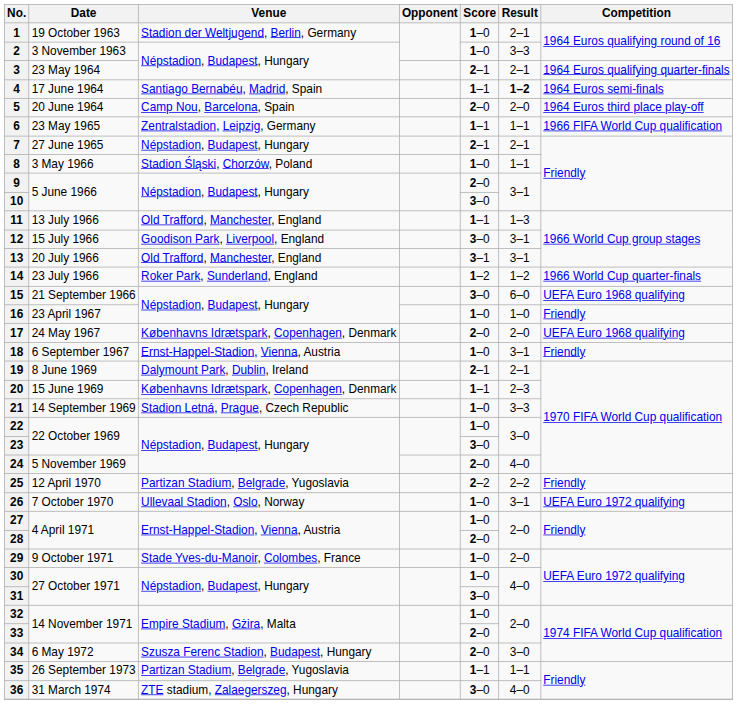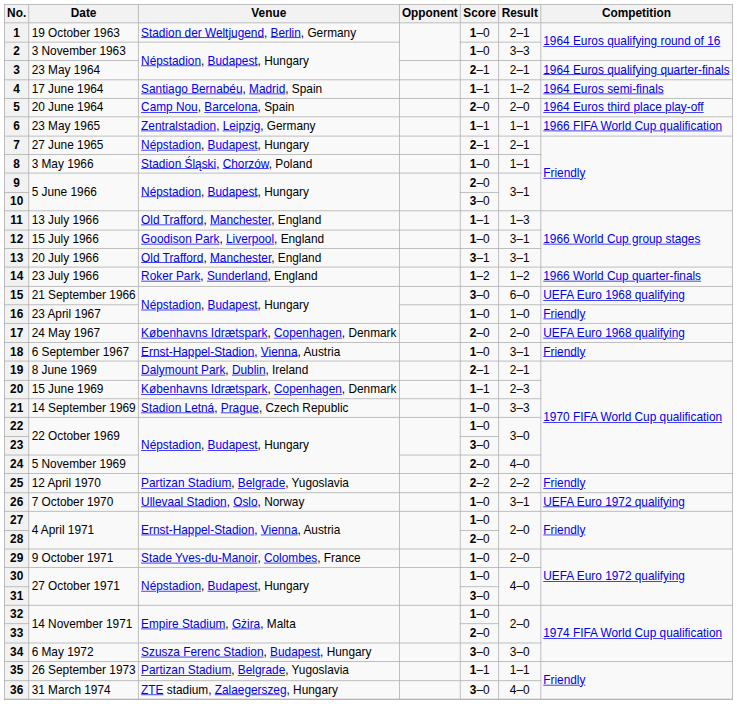 <table class="wikitable sortable plainrowheaders">
 <tr>
 <th scope=col>No.</th>
 <th scope=col>Date</th>
 <th scope=col>Venue</th>
 <th scope=col>Opponent</th>
 <th scope=col>Score</th>
 <th scope=col>Result</th>
 <th scope=col>Competition</th>
 </tr>
 <tr>
 <th scope=row style=text-align:center>1</th>
 <td>19 October 1963</td>
 <td><a href='#'>Stadion der Weltjugend</a>, <a href='#'>Berlin</a>, Germany</td>
 <td rowspan="2"></td>
 <td align=center><strong>1</strong>–0</td>
 <td align=center>2–1</td>
 <td rowspan="2"><a href='#'>1964 Euros qualifying round of 16</a></td>
 </tr>
 <tr>
 <th scope=row style=text-align:center>2</th>
 <td>3 November 1963</td>
 <td rowspan="2"><a href='#'>Népstadion</a>, <a href='#'>Budapest</a>, Hungary</td>
 <td align=center><strong>1</strong>–0</td>
 <td align=center>3–3</td>
 </tr>
 <tr>
 <th scope=row style=text-align:center>3</th>
 <td>23 May 1964</td>
 <td></td>
 <td align=center><strong>2</strong>–1</td>
 <td align=center>2–1</td>
 <td><a href='#'>1964 Euros qualifying quarter-finals</a></td>
 </tr>
 <tr>
 <th scope=row style=text-align:center>4</th>
 <td>17 June 1964</td>
 <td><a href='#'>Santiago Bernabéu</a>, <a href='#'>Madrid</a>, Spain</td>
 <td></td>
 <td align=center><strong>1</strong>–1</td>
-<td align=center><strong>1–2</strong></td>
+<td align=center>1–2</td>
 <td><a href='#'>1964 Euros semi-finals</a></td>
 </tr>
 <tr>
 <th scope=row style=text-align:center>5</th>
 <td>20 June 1964</td>
 <td><a href='#'>Camp Nou</a>, <a href='#'>Barcelona</a>, Spain</td>
 <td></td>
 <td align=center><strong>2</strong>–0</td>
 <td align=center>2–0</td>
 <td><a href='#'>1964 Euros third place play-off</a></td>
 </tr>
 <tr>
 <th scope=row style=text-align:center>6</th>
 <td>23 May 1965</td>
 <td><a href='#'>Zentralstadion</a>, <a href='#'>Leipzig</a>, Germany</td>
 <td></td>
 <td align=center><strong>1</strong>–1</td>
 <td align=center>1–1</td>
 <td><a href='#'>1966 FIFA World Cup qualification</a></td>
 </tr>
 <tr>
 <th scope=row style=text-align:center>7</th>
 <td>27 June 1965</td>
 <td><a href='#'>Népstadion</a>, <a href='#'>Budapest</a>, Hungary</td>
 <td></td>
 <td align=center><strong>2</strong>–1</td>
 <td align=center>2–1</td>
 <td rowspan="4"><a href='#'>Friendly</a></td>
 </tr>
 <tr>
 <th scope=row style=text-align:center>8</th>
 <td>3 May 1966</td>
 <td><a href='#'>Stadion Śląski</a>, <a href='#'>Chorzów</a>, Poland</td>
 <td></td>
 <td align=center><strong>1</strong>–0</td>
 <td align=center>1–1</td>
 </tr>
 <tr>
 <th scope=row style=text-align:center>9</th>
 <td rowspan="2">5 June 1966</td>
 <td rowspan="2"><a href='#'>Népstadion</a>, <a href='#'>Budapest</a>, Hungary</td>
 <td rowspan="2"></td>
 <td align=center><strong>2</strong>–0</td>
 <td rowspan="2" align=center>3–1</td>
 </tr>
 <tr>
 <th scope=row style=text-align:center>10</th>
 <td align=center><strong>3</strong>–0</td>
 </tr>
 <tr>
 <th scope=row style=text-align:center>11</th>
 <td>13 July 1966</td>
 <td><a href='#'>Old Trafford</a>, <a href='#'>Manchester</a>, England</td>
 <td></td>
 <td align=center><strong>1</strong>–1</td>
 <td align=center>1–3</td>
 <td rowspan="3"><a href='#'>1966 World Cup group stages</a></td>
 </tr>
 <tr>
 <th scope=row style=text-align:center>12</th>
 <td>15 July 1966</td>
 <td><a href='#'>Goodison Park</a>, <a href='#'>Liverpool</a>, England</td>
 <td></td>
-<td align=center><strong>3</strong>–0</td>
+<td align=center><strong>1</strong>–0</td>
 <td align=center>3–1</td>
 </tr>
 <tr>
 <th scope=row style=text-align:center>13</th>
 <td>20 July 1966</td>
 <td><a href='#'>Old Trafford</a>, <a href='#'>Manchester</a>, England</td>
 <td></td>
 <td align=center><strong>3</strong>–1</td>
 <td align=center>3–1</td>
 </tr>
 <tr>
 <th scope=row style=text-align:center>14</th>
 <td>23 July 1966</td>
 <td><a href='#'>Roker Park</a>, <a href='#'>Sunderland</a>, England</td>
 <td></td>
 <td align=center><strong>1</strong>–2</td>
 <td align=center>1–2</td>
 <td><a href='#'>1966 World Cup quarter-finals</a></td>
 </tr>
 <tr>
 <th scope=row style=text-align:center>15</th>
 <td>21 September 1966</td>
 <td rowspan="2"><a href='#'>Népstadion</a>, <a href='#'>Budapest</a>, Hungary</td>
 <td></td>
 <td align=center><strong>3</strong>–0</td>
 <td align=center>6–0</td>
 <td><a href='#'>UEFA Euro 1968 qualifying</a></td>
 </tr>
 <tr>
 <th scope=row style=text-align:center>16</th>
 <td>23 April 1967</td>
 <td></td>
 <td align=center><strong>1</strong>–0</td>
 <td align=center>1–0</td>
 <td><a href='#'>Friendly</a></td>
 </tr>
 <tr>
 <th scope=row style=text-align:center>17</th>
 <td>24 May 1967</td>
 <td><a href='#'>Københavns Idrætspark</a>, <a href='#'>Copenhagen</a>, Denmark</td>
 <td></td>
 <td align=center><strong>2</strong>–0</td>
 <td align=center>2–0</td>
 <td><a href='#'>UEFA Euro 1968 qualifying</a></td>
 </tr>
 <tr>
 <th scope=row style=text-align:center>18</th>
 <td>6 September 1967</td>
 <td><a href='#'>Ernst-Happel-Stadion</a>, <a href='#'>Vienna</a>, Austria</td>
 <td></td>
 <td align=center><strong>1</strong>–0</td>
 <td align=center>3–1</td>
 <td><a href='#'>Friendly</a></td>
 </tr>
 <tr>
 <th scope=row style=text-align:center>19</th>
 <td>8 June 1969</td>
 <td><a href='#'>Dalymount Park</a>, <a href='#'>Dublin</a>, Ireland</td>
 <td></td>
 <td align=center><strong>2</strong>–1</td>
 <td align=center>2–1</td>
 <td rowspan="6"><a href='#'>1970 FIFA World Cup qualification</a></td>
 </tr>
 <tr>
 <th scope=row style=text-align:center>20</th>
 <td>15 June 1969</td>
 <td><a href='#'>Københavns Idrætspark</a>, <a href='#'>Copenhagen</a>, Denmark</td>
 <td></td>
 <td align=center><strong>1</strong>–1</td>
 <td align=center>2–3</td>
 </tr>
 <tr>
 <th scope=row style=text-align:center>21</th>
 <td>14 September 1969</td>
 <td><a href='#'>Stadion Letná</a>, <a href='#'>Prague</a>, Czech Republic</td>
 <td></td>
 <td align=center><strong>1</strong>–0</td>
 <td align=center>3–3</td>
 </tr>
 <tr>
 <th scope=row style=text-align:center>22</th>
 <td rowspan="2">22 October 1969</td>
 <td rowspan="3"><a href='#'>Népstadion</a>, <a href='#'>Budapest</a>, Hungary</td>
 <td rowspan="2"></td>
 <td align=center><strong>1</strong>–0</td>
 <td rowspan="2" align=center>3–0</td>
 </tr>
 <tr>
 <th scope=row style=text-align:center>23</th>
 <td align=center><strong>3</strong>–0</td>
 </tr>
 <tr>
 <th scope=row style=text-align:center>24</th>
 <td>5 November 1969</td>
 <td></td>
 <td align=center><strong>2</strong>–0</td>
 <td align=center>4–0</td>
 </tr>
 <tr>
 <th scope=row style=text-align:center>25</th>
 <td>12 April 1970</td>
 <td><a href='#'>Partizan Stadium</a>, <a href='#'>Belgrade</a>, Yugoslavia</td>
 <td></td>
 <td align=center><strong>2</strong>–2</td>
 <td align=center>2–2</td>
 <td><a href='#'>Friendly</a></td>
 </tr>
 <tr>
 <th scope=row style=text-align:center>26</th>
 <td>7 October 1970</td>
 <td><a href='#'>Ullevaal Stadion</a>, <a href='#'>Oslo</a>, Norway</td>
 <td></td>
 <td align=center><strong>1</strong>–0</td>
 <td align=center>3–1</td>
 <td><a href='#'>UEFA Euro 1972 qualifying</a></td>
 </tr>
 <tr>
 <th scope=row style=text-align:center>27</th>
 <td rowspan="2">4 April 1971</td>
 <td rowspan="2"><a href='#'>Ernst-Happel-Stadion</a>, <a href='#'>Vienna</a>, Austria</td>
 <td rowspan="2"></td>
 <td align=center><strong>1</strong>–0</td>
 <td rowspan="2" align=center>2–0</td>
 <td rowspan="2"><a href='#'>Friendly</a></td>
 </tr>
 <tr>
 <th scope=row style=text-align:center>28</th>
 <td align=center><strong>2</strong>–0</td>
 </tr>
 <tr>
 <th scope=row style=text-align:center>29</th>
 <td>9 October 1971</td>
 <td><a href='#'>Stade Yves-du-Manoir</a>, <a href='#'>Colombes</a>, France</td>
 <td></td>
 <td align=center><strong>1</strong>–0</td>
 <td align=center>2–0</td>
 <td rowspan="3"><a href='#'>UEFA Euro 1972 qualifying</a></td>
 </tr>
 <tr>
 <th scope=row style=text-align:center>30</th>
 <td rowspan="2">27 October 1971</td>
 <td rowspan="2"><a href='#'>Népstadion</a>, <a href='#'>Budapest</a>, Hungary</td>
 <td rowspan="2"></td>
 <td align=center><strong>1</strong>–0</td>
 <td rowspan="2" align=center>4–0</td>
 </tr>
 <tr>
 <th scope=row style=text-align:center>31</th>
 <td align=center><strong>3</strong>–0</td>
 </tr>
 <tr>
 <th scope=row style=text-align:center>32</th>
 <td rowspan="2">14 November 1971</td>
 <td rowspan="2"><a href='#'>Empire Stadium</a>, <a href='#'>Gżira</a>, Malta</td>
 <td rowspan="2"></td>
 <td align=center><strong>1</strong>–0</td>
 <td rowspan="2" align=center>2–0</td>
 <td rowspan="3"><a href='#'>1974 FIFA World Cup qualification</a></td>
 </tr>
 <tr>
 <th scope=row style=text-align:center>33</th>
 <td align=center><strong>2</strong>–0</td>
 </tr>
 <tr>
 <th scope=row style=text-align:center>34</th>
 <td>6 May 1972</td>
 <td><a href='#'>Szusza Ferenc Stadion</a>, <a href='#'>Budapest</a>, Hungary</td>
 <td></td>
-<td align=center><strong>2</strong>–0</td>
+<td align=center><strong>3</strong>–0</td>
 <td align=center>3–0</td>
 </tr>
 <tr>
 <th scope=row style=text-align:center>35</th>
 <td>26 September 1973</td>
 <td><a href='#'>Partizan Stadium</a>, <a href='#'>Belgrade</a>, Yugoslavia</td>
 <td></td>
 <td align=center><strong>1</strong>–1</td>
 <td align=center>1–1</td>
 <td rowspan="2"><a href='#'>Friendly</a></td>
 </tr>
 <tr>
 <th scope=row style=text-align:center>36</th>
 <td>31 March 1974</td>
 <td><a href='#'>ZTE</a> stadium, <a href='#'>Zalaegerszeg</a>, Hungary</td>
 <td></td>
 <td align=center><strong>3</strong>–0</td>
 <td align=center>4–0</td>
 </tr>
 <tr>
 </tr>
 </table>
